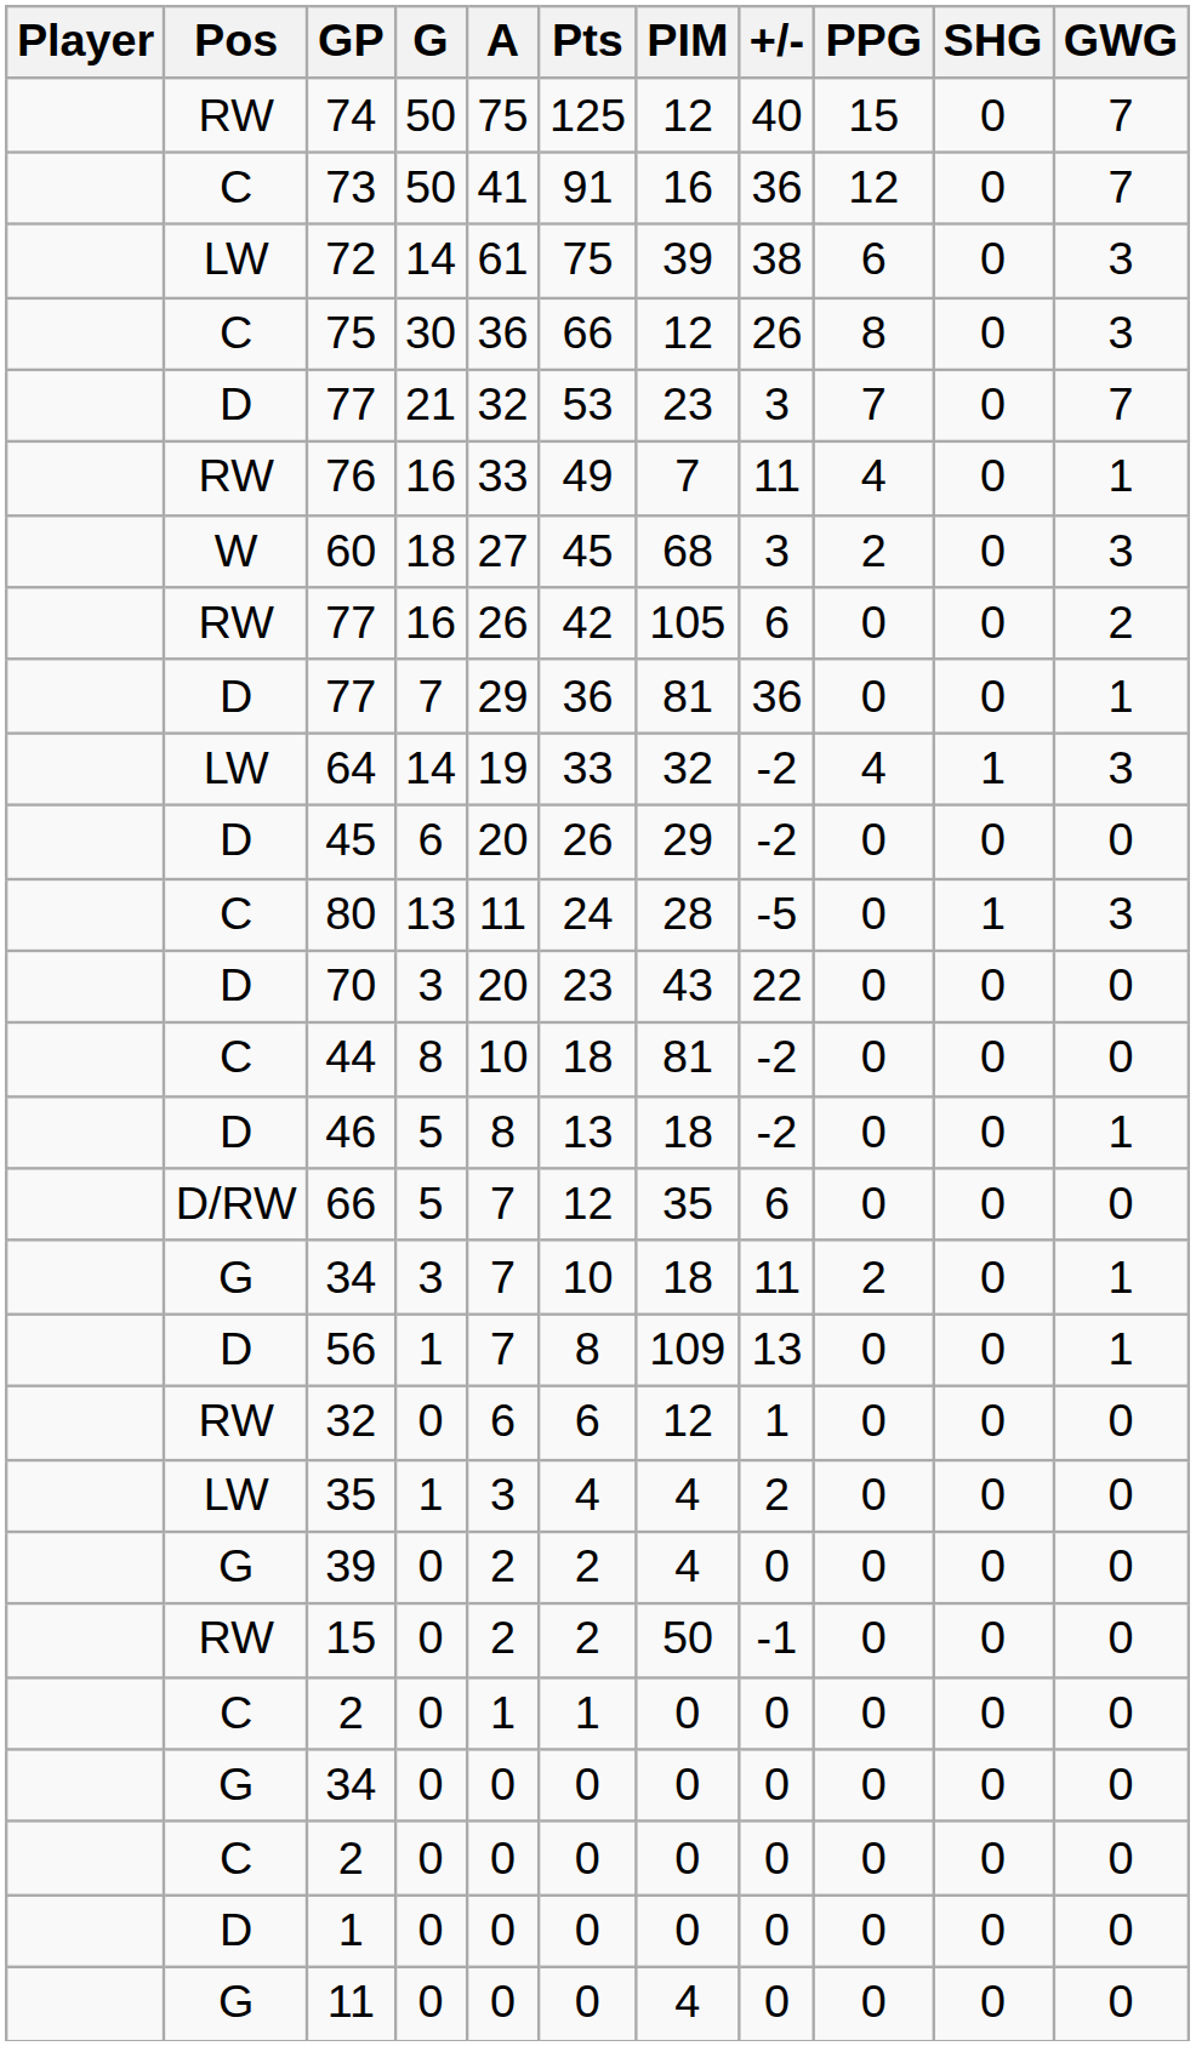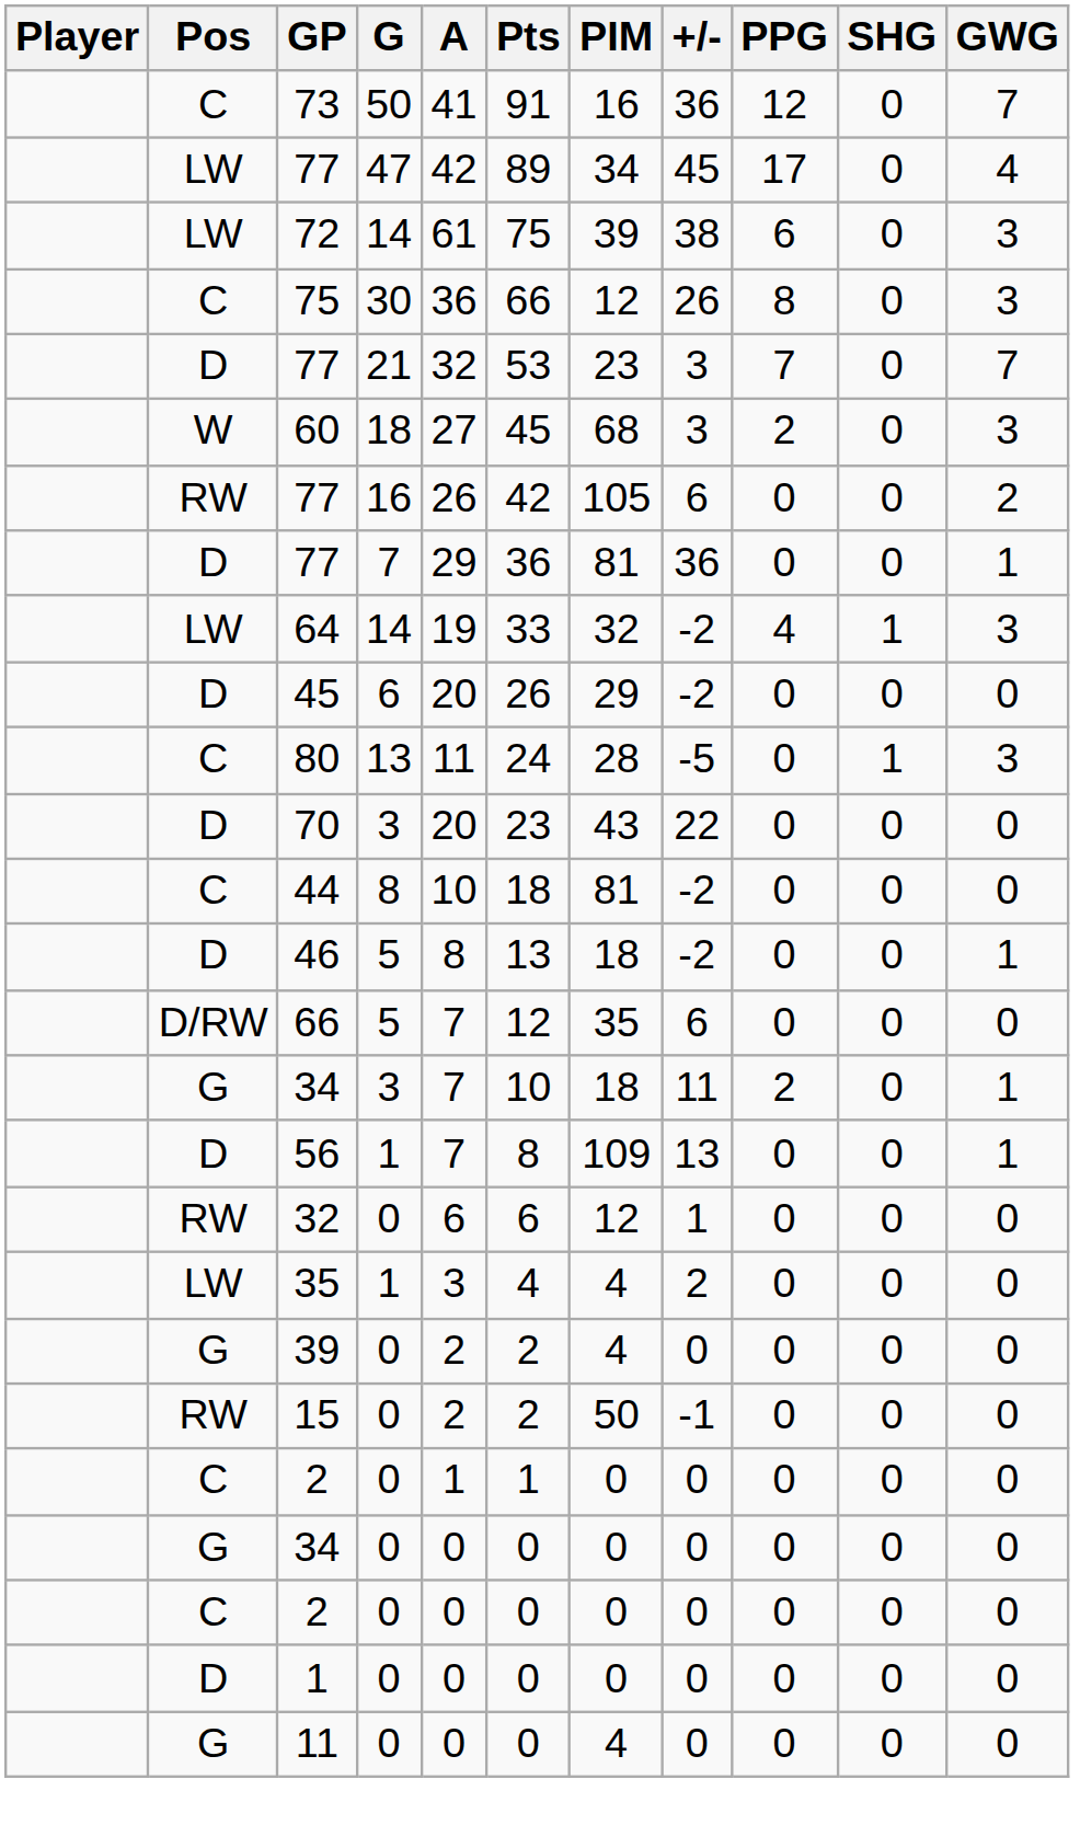 <table class="wikitable sortable" width="60%">
 <tr ALIGN="center">
 <th bgcolor="#DDDDFF" width="10%">Player</th>
 <th bgcolor="#DDDDFF" width="3%" title="Position">Pos</th>
 <th bgcolor="#DDDDFF" width="5%" title="Games played">GP</th>
 <th bgcolor="#DDDDFF" width="5%" title="Goals">G</th>
 <th bgcolor="#DDDDFF" width="5%" title="Assists">A</th>
 <th bgcolor="#DDDDFF" width="5%" title="Points">Pts</th>
 <th bgcolor="#DDDDFF" width="5%" title="Penalties in Minutes">PIM</th>
 <th bgcolor="#DDDDFF" width="5%" title="Plus/Minus">+/-</th>
 <th bgcolor="#DDDDFF" width="5%" title="Power Play Goals">PPG</th>
 <th bgcolor="#DDDDFF" width="5%" title="Short-handed Goals">SHG</th>
 <th bgcolor="#DDDDFF" width="5%" title="Game-winning Goals">GWG</th>
 </tr>
 <tr align="center">
 <td align="right"></td>
-<td>RW</td>
-<td>74</td>
-<td>50</td>
-<td>75</td>
-<td>125</td>
-<td>12</td>
-<td>40</td>
-<td>15</td>
-<td>0</td>
-<td>7</td>
-</tr>
-<tr align="center">
-<td align="right"></td>
 <td>C</td>
 <td>73</td>
 <td>50</td>
 <td>41</td>
 <td>91</td>
 <td>16</td>
 <td>36</td>
 <td>12</td>
 <td>0</td>
 <td>7</td>
+</tr>
+<tr align="center">
+<td align="right"></td>
+<td>LW</td>
+<td>77</td>
+<td>47</td>
+<td>42</td>
+<td>89</td>
+<td>34</td>
+<td>45</td>
+<td>17</td>
+<td>0</td>
+<td>4</td>
 </tr>
 <tr align="center">
 <td align="right"></td>
 <td>LW</td>
 <td>72</td>
 <td>14</td>
 <td>61</td>
 <td>75</td>
 <td>39</td>
 <td>38</td>
 <td>6</td>
 <td>0</td>
 <td>3</td>
 </tr>
 <tr align="center">
 <td align="right"></td>
 <td>C</td>
 <td>75</td>
 <td>30</td>
 <td>36</td>
 <td>66</td>
 <td>12</td>
 <td>26</td>
 <td>8</td>
 <td>0</td>
 <td>3</td>
 </tr>
 <tr align="center">
 <td align="right"></td>
 <td>D</td>
 <td>77</td>
 <td>21</td>
 <td>32</td>
 <td>53</td>
 <td>23</td>
 <td>3</td>
 <td>7</td>
 <td>0</td>
 <td>7</td>
-</tr>
-<tr align="center">
-<td align="right"></td>
-<td>RW</td>
-<td>76</td>
-<td>16</td>
-<td>33</td>
-<td>49</td>
-<td>7</td>
-<td>11</td>
-<td>4</td>
-<td>0</td>
-<td>1</td>
 </tr>
 <tr align="center">
 <td align="right"></td>
 <td>W</td>
 <td>60</td>
 <td>18</td>
 <td>27</td>
 <td>45</td>
 <td>68</td>
 <td>3</td>
 <td>2</td>
 <td>0</td>
 <td>3</td>
 </tr>
 <tr align="center">
 <td align="right"></td>
 <td>RW</td>
 <td>77</td>
 <td>16</td>
 <td>26</td>
 <td>42</td>
 <td>105</td>
 <td>6</td>
 <td>0</td>
 <td>0</td>
 <td>2</td>
 </tr>
 <tr align="center">
 <td align="right"></td>
 <td>D</td>
 <td>77</td>
 <td>7</td>
 <td>29</td>
 <td>36</td>
 <td>81</td>
 <td>36</td>
 <td>0</td>
 <td>0</td>
 <td>1</td>
 </tr>
 <tr align="center">
 <td align="right"></td>
 <td>LW</td>
 <td>64</td>
 <td>14</td>
 <td>19</td>
 <td>33</td>
 <td>32</td>
 <td>-2</td>
 <td>4</td>
 <td>1</td>
 <td>3</td>
 </tr>
 <tr align="center">
 <td align="right"></td>
 <td>D</td>
 <td>45</td>
 <td>6</td>
 <td>20</td>
 <td>26</td>
 <td>29</td>
 <td>-2</td>
 <td>0</td>
 <td>0</td>
 <td>0</td>
 </tr>
 <tr align="center">
 <td align="right"></td>
 <td>C</td>
 <td>80</td>
 <td>13</td>
 <td>11</td>
 <td>24</td>
 <td>28</td>
 <td>-5</td>
 <td>0</td>
 <td>1</td>
 <td>3</td>
 </tr>
 <tr align="center">
 <td align="right"></td>
 <td>D</td>
 <td>70</td>
 <td>3</td>
 <td>20</td>
 <td>23</td>
 <td>43</td>
 <td>22</td>
 <td>0</td>
 <td>0</td>
 <td>0</td>
 </tr>
 <tr align="center">
 <td align="right"></td>
 <td>C</td>
 <td>44</td>
 <td>8</td>
 <td>10</td>
 <td>18</td>
 <td>81</td>
 <td>-2</td>
 <td>0</td>
 <td>0</td>
 <td>0</td>
 </tr>
 <tr align="center">
 <td align="right"></td>
 <td>D</td>
 <td>46</td>
 <td>5</td>
 <td>8</td>
 <td>13</td>
 <td>18</td>
 <td>-2</td>
 <td>0</td>
 <td>0</td>
 <td>1</td>
 </tr>
 <tr align="center">
 <td align="right"></td>
 <td>D/RW</td>
 <td>66</td>
 <td>5</td>
 <td>7</td>
 <td>12</td>
 <td>35</td>
 <td>6</td>
 <td>0</td>
 <td>0</td>
 <td>0</td>
 </tr>
 <tr align="center">
 <td align="right"></td>
 <td>G</td>
 <td>34</td>
 <td>3</td>
 <td>7</td>
 <td>10</td>
 <td>18</td>
 <td>11</td>
 <td>2</td>
 <td>0</td>
 <td>1</td>
 </tr>
 <tr align="center">
 <td align="right"></td>
 <td>D</td>
 <td>56</td>
 <td>1</td>
 <td>7</td>
 <td>8</td>
 <td>109</td>
 <td>13</td>
 <td>0</td>
 <td>0</td>
 <td>1</td>
 </tr>
 <tr align="center">
 <td align="right"></td>
 <td>RW</td>
 <td>32</td>
 <td>0</td>
 <td>6</td>
 <td>6</td>
 <td>12</td>
 <td>1</td>
 <td>0</td>
 <td>0</td>
 <td>0</td>
 </tr>
 <tr align="center">
 <td align="right"></td>
 <td>LW</td>
 <td>35</td>
 <td>1</td>
 <td>3</td>
 <td>4</td>
 <td>4</td>
 <td>2</td>
 <td>0</td>
 <td>0</td>
 <td>0</td>
 </tr>
 <tr align="center">
 <td align="right"></td>
 <td>G</td>
 <td>39</td>
 <td>0</td>
 <td>2</td>
 <td>2</td>
 <td>4</td>
 <td>0</td>
 <td>0</td>
 <td>0</td>
 <td>0</td>
 </tr>
 <tr align="center">
 <td align="right"></td>
 <td>RW</td>
 <td>15</td>
 <td>0</td>
 <td>2</td>
 <td>2</td>
 <td>50</td>
 <td>-1</td>
 <td>0</td>
 <td>0</td>
 <td>0</td>
 </tr>
 <tr align="center">
 <td align="right"></td>
 <td>C</td>
 <td>2</td>
 <td>0</td>
 <td>1</td>
 <td>1</td>
 <td>0</td>
 <td>0</td>
 <td>0</td>
 <td>0</td>
 <td>0</td>
 </tr>
 <tr align="center">
 <td align="right"></td>
 <td>G</td>
 <td>34</td>
 <td>0</td>
 <td>0</td>
 <td>0</td>
 <td>0</td>
 <td>0</td>
 <td>0</td>
 <td>0</td>
 <td>0</td>
 </tr>
 <tr align="center">
 <td align="right"></td>
 <td>C</td>
 <td>2</td>
 <td>0</td>
 <td>0</td>
 <td>0</td>
 <td>0</td>
 <td>0</td>
 <td>0</td>
 <td>0</td>
 <td>0</td>
 </tr>
 <tr align="center">
 <td align="right"></td>
 <td>D</td>
 <td>1</td>
 <td>0</td>
 <td>0</td>
 <td>0</td>
 <td>0</td>
 <td>0</td>
 <td>0</td>
 <td>0</td>
 <td>0</td>
 </tr>
 <tr align="center">
 <td align="right"></td>
 <td>G</td>
 <td>11</td>
 <td>0</td>
 <td>0</td>
 <td>0</td>
 <td>4</td>
 <td>0</td>
 <td>0</td>
 <td>0</td>
 <td>0</td>
 </tr>
 </table>
